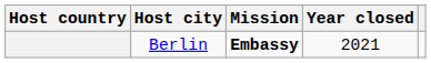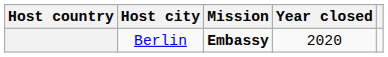 <table class="wikitable plainrowheaders" style="text-align:center;">
 <tr>
 <th scope="col">Host country</th>
 <th scope="col">Host city</th>
 <th scope="col">Mission</th>
 <th scope="col">Year closed</th>
 <th scope="col"></th>
 </tr>
 <tr>
 <th scope="row"></th>
 <td><a href='#'>Berlin</a></td>
 <td><strong>Embassy</strong></td>
-<td>2021</td>
+<td>2020</td>
 <td></td>
 </tr>
 </table>
